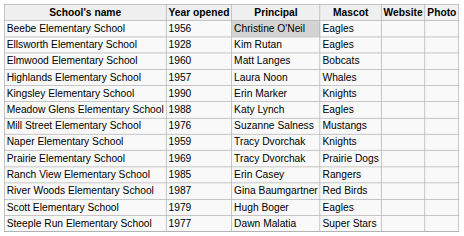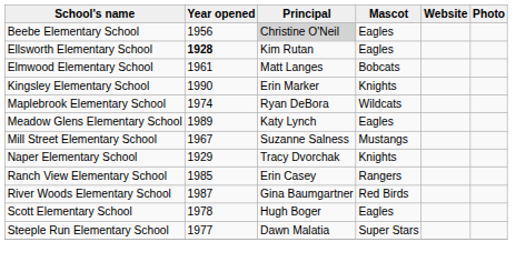 <table class="wikitable">
 <tr>
 <th style="background:#efefef;">School's name</th>
 <th style="background:#efefef;">Year opened</th>
 <th style="background:#efefef;">Principal</th>
 <th style="background:#efefef;">Mascot</th>
 <th style="background:#efefef;">Website</th>
 <th>Photo</th>
 </tr>
 <tr>
 <td>Beebe Elementary School</td>
 <td>1956</td>
 <td style="background: lightgrey;">Christine O'Neil</td>
 <td>Eagles</td>
 <td></td>
 <td></td>
 </tr>
 <tr>
 <td>Ellsworth Elementary School</td>
-<td>1928</td>
+<td><strong>1928</strong></td>
 <td>Kim Rutan</td>
 <td>Eagles</td>
 <td></td>
 <td></td>
 </tr>
 <tr>
 <td>Elmwood Elementary School</td>
-<td>1960</td>
+<td>1961</td>
 <td>Matt Langes</td>
 <td>Bobcats</td>
-<td></td>
-<td></td>
-</tr>
-<tr>
-<td>Highlands Elementary School</td>
-<td>1957</td>
-<td>Laura Noon</td>
-<td>Whales</td>
 <td></td>
 <td></td>
 </tr>
 <tr>
 <td>Kingsley Elementary School</td>
 <td>1990</td>
 <td>Erin Marker</td>
 <td>Knights</td>
 <td></td>
 <td></td>
 </tr>
 <tr>
+<td>Maplebrook Elementary School</td>
+<td>1974</td>
+<td>Ryan DeBora</td>
+<td>Wildcats</td>
+<td></td>
+<td></td>
+</tr>
+<tr>
 <td>Meadow Glens Elementary School</td>
-<td>1988</td>
+<td>1989</td>
 <td>Katy Lynch</td>
 <td>Eagles</td>
 <td></td>
 <td></td>
 </tr>
 <tr>
 <td>Mill Street Elementary School</td>
-<td>1976</td>
+<td>1967</td>
 <td>Suzanne Salness</td>
 <td>Mustangs</td>
 <td></td>
 <td></td>
 </tr>
 <tr>
 <td>Naper Elementary School</td>
-<td>1959</td>
+<td>1929</td>
 <td>Tracy Dvorchak</td>
 <td>Knights</td>
-<td></td>
-<td></td>
-</tr>
-<tr>
-<td>Prairie Elementary School</td>
-<td>1969</td>
-<td>Tracy Dvorchak</td>
-<td>Prairie Dogs</td>
 <td></td>
 <td></td>
 </tr>
 <tr>
 <td>Ranch View Elementary School</td>
 <td>1985</td>
 <td>Erin Casey</td>
 <td>Rangers</td>
 <td></td>
 <td></td>
 </tr>
 <tr>
 <td>River Woods Elementary School</td>
 <td>1987</td>
 <td>Gina Baumgartner</td>
 <td>Red Birds</td>
 <td></td>
 <td></td>
 </tr>
 <tr>
 <td>Scott Elementary School</td>
-<td>1979</td>
+<td>1978</td>
 <td>Hugh Boger</td>
 <td>Eagles</td>
 <td></td>
 <td></td>
 </tr>
 <tr>
 <td>Steeple Run Elementary School</td>
 <td>1977</td>
 <td>Dawn Malatia</td>
 <td>Super Stars</td>
 <td></td>
 <td></td>
 </tr>
 <tr>
 </tr>
 </table>
